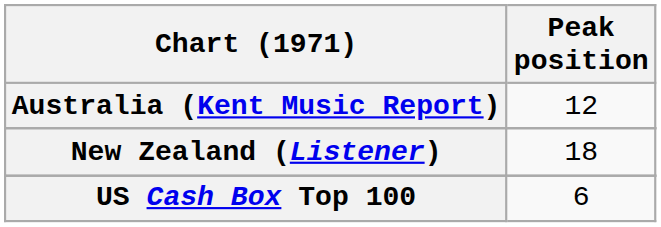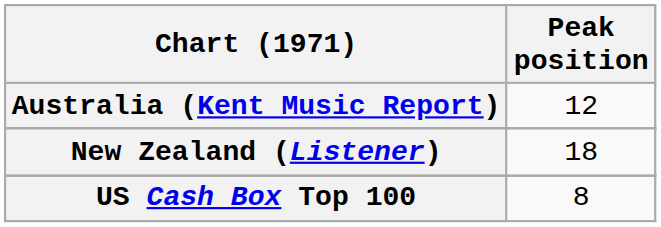 <table class="wikitable sortable plainrowheaders" style="text-align:center">
 <tr>
 <th scope="col">Chart (1971)</th>
 <th scope="col">Peak<br>position</th>
 </tr>
 <tr>
 <th scope="row">Australia (<a href='#'>Kent Music Report</a>)</th>
 <td>12</td>
 </tr>
 <tr>
 </tr>
 <tr>
 </tr>
 <tr>
 </tr>
 <tr>
 </tr>
 <tr>
 </tr>
 <tr>
 </tr>
 <tr>
 <th scope="row">New Zealand (<em><a href='#'>Listener</a></em>)</th>
 <td>18</td>
 </tr>
 <tr>
 </tr>
 <tr>
 </tr>
 <tr>
 </tr>
 <tr>
 <th scope="row">US <em><a href='#'>Cash Box</a></em> Top 100</th>
-<td>6</td>
+<td>8</td>
 </tr>
 </table>
